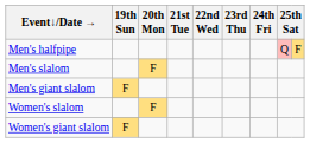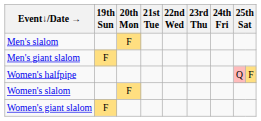 <table class="wikitable" style="margin:0.5em auto; font-size:90%; line-height:1.25em; text-align:center;">
 <tr>
 <th>Event↓/Date →</th>
 <th>19th<br>Sun</th>
 <th>20th<br>Mon</th>
 <th>21st<br>Tue</th>
 <th>22nd<br>Wed</th>
 <th>23rd<br>Thu</th>
 <th>24th<br>Fri</th>
 <th colspan=2>25th<br>Sat</th>
-</tr>
-<tr>
-<td align="left"><a href='#'>Men's halfpipe</a></td>
-<td></td>
-<td></td>
-<td></td>
-<td></td>
-<td></td>
-<td></td>
-<td bgcolor="#FFBBBB">Q</td>
-<td bgcolor="#FFDF80">F</td>
 </tr>
 <tr>
 <td align="left"><a href='#'>Men's slalom</a></td>
 <td></td>
 <td bgcolor="#FFDF80">F</td>
 <td></td>
 <td></td>
 <td></td>
 <td></td>
 <td colspan=2></td>
 </tr>
 <tr>
 <td align="left"><a href='#'>Men's giant slalom</a></td>
 <td bgcolor="#FFDF80">F</td>
 <td></td>
 <td></td>
 <td></td>
 <td></td>
 <td></td>
 <td colspan=2></td>
 </tr>
 <tr>
+<td align="left"><a href='#'>Women's halfpipe</a></td>
+<td></td>
+<td></td>
+<td></td>
+<td></td>
+<td></td>
+<td></td>
+<td bgcolor="#FFBBBB">Q</td>
+<td bgcolor="#FFDF80">F</td>
+</tr>
+<tr>
 <td align="left"><a href='#'>Women's slalom</a></td>
 <td></td>
 <td bgcolor="#FFDF80">F</td>
 <td></td>
 <td></td>
 <td></td>
 <td></td>
 <td colspan=2></td>
 </tr>
 <tr>
 <td align="left"><a href='#'>Women's giant slalom</a></td>
 <td bgcolor="#FFDF80">F</td>
 <td></td>
 <td></td>
 <td></td>
 <td></td>
 <td></td>
 <td colspan=2></td>
 </tr>
 </table>
